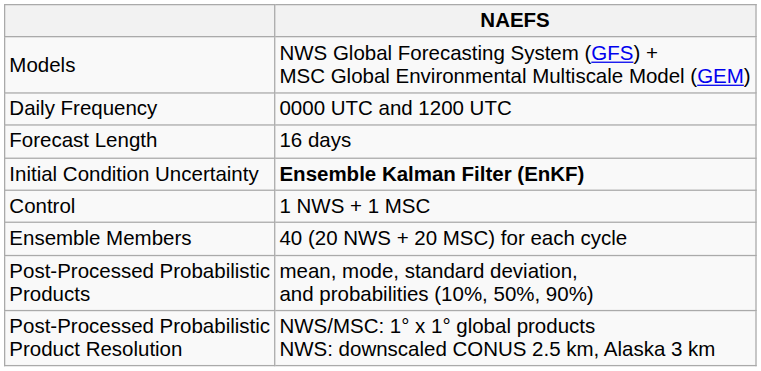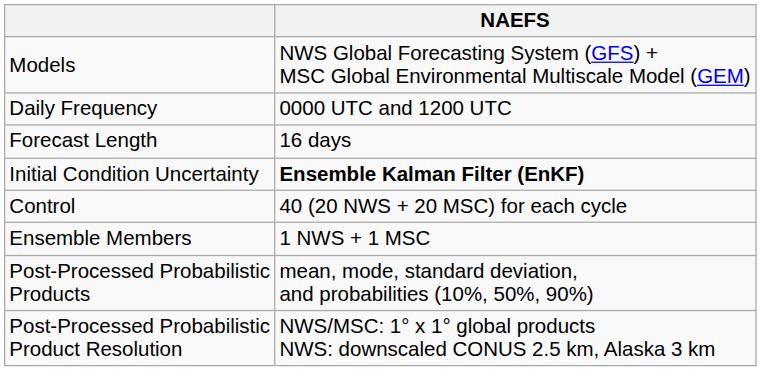 <table class="wikitable">
 <tr>
 <th></th>
 <th>NAEFS</th>
 </tr>
 <tr>
 <td>Models</td>
 <td>NWS Global Forecasting System (<a href='#'>GFS</a>) +<br>MSC Global Environmental Multiscale Model (<a href='#'>GEM</a>)</td>
 </tr>
 <tr>
 <td>Daily Frequency</td>
 <td>0000 UTC and 1200 UTC</td>
 </tr>
 <tr>
 <td>Forecast Length</td>
 <td>16 days</td>
 </tr>
 <tr>
 <td>Initial Condition Uncertainty</td>
 <td><strong>Ensemble Kalman Filter (EnKF)</strong></td>
 </tr>
 <tr>
 <td>Control</td>
-<td>1 NWS + 1 MSC</td>
+<td>40 (20 NWS + 20 MSC) for each cycle</td>
 </tr>
 <tr>
 <td>Ensemble Members</td>
-<td>40 (20 NWS + 20 MSC) for each cycle</td>
+<td>1 NWS + 1 MSC</td>
 </tr>
 <tr>
 <td>Post-Processed Probabilistic<br>Products</td>
 <td>mean, mode, standard deviation,<br>and probabilities (10%, 50%, 90%)</td>
 </tr>
 <tr>
 <td>Post-Processed Probabilistic<br>Product Resolution</td>
 <td>NWS/MSC: 1° x 1° global products<br>NWS: downscaled CONUS 2.5 km, Alaska 3 km</td>
 </tr>
 </table>
